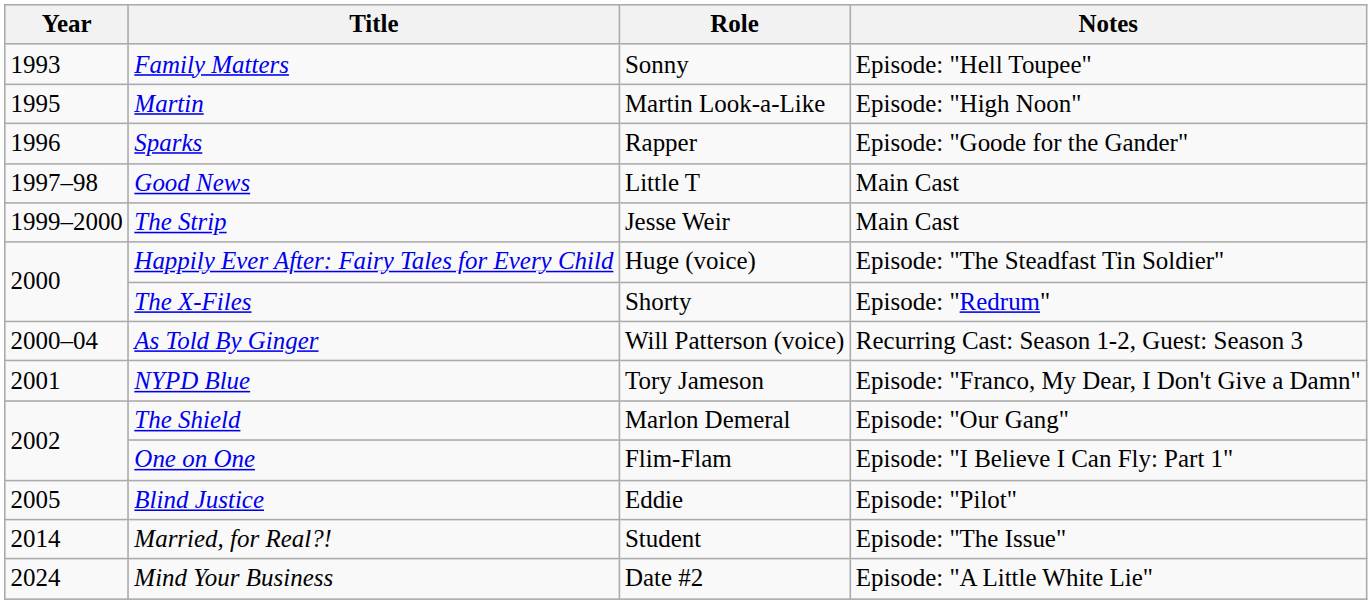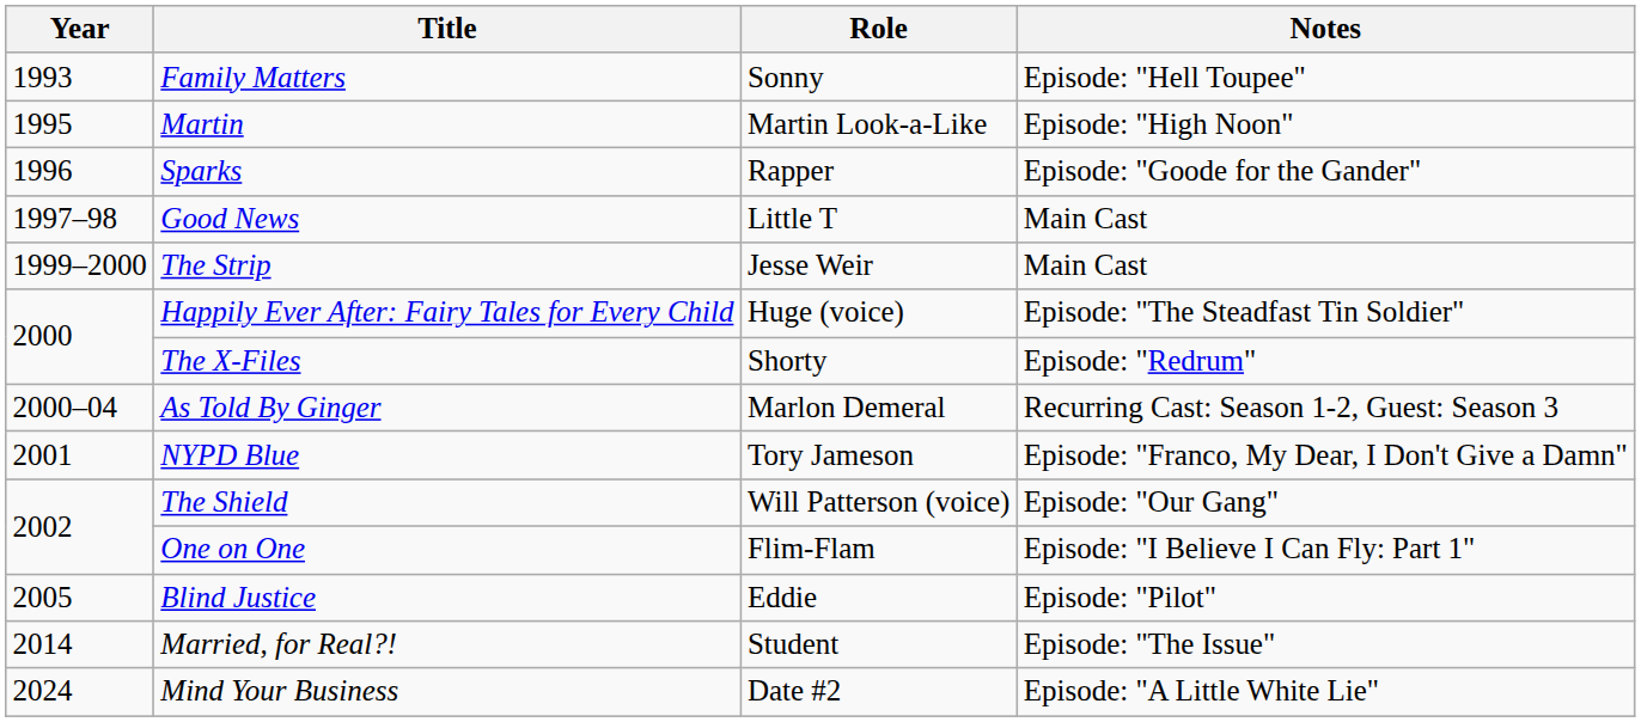 <table class="wikitable sortable">
 <tr>
 <th>Year</th>
 <th>Title</th>
 <th>Role</th>
 <th>Notes</th>
 </tr>
 <tr>
 <td>1993</td>
 <td><em><a href='#'>Family Matters</a></em></td>
 <td>Sonny</td>
 <td>Episode: "Hell Toupee"</td>
 </tr>
 <tr>
 <td>1995</td>
 <td><em><a href='#'>Martin</a></em></td>
 <td>Martin Look-a-Like</td>
 <td>Episode: "High Noon"</td>
 </tr>
 <tr>
 <td>1996</td>
 <td><em><a href='#'>Sparks</a></em></td>
 <td>Rapper</td>
 <td>Episode: "Goode for the Gander"</td>
 </tr>
 <tr>
 <td>1997–98</td>
 <td><em><a href='#'>Good News</a></em></td>
 <td>Little T</td>
 <td>Main Cast</td>
 </tr>
 <tr>
 <td>1999–2000</td>
 <td><em><a href='#'>The Strip</a></em></td>
 <td>Jesse Weir</td>
 <td>Main Cast</td>
 </tr>
 <tr>
 <td rowspan=2>2000</td>
 <td><em><a href='#'>Happily Ever After: Fairy Tales for Every Child</a></em></td>
 <td>Huge (voice)</td>
 <td>Episode: "The Steadfast Tin Soldier"</td>
 </tr>
 <tr>
 <td><em><a href='#'>The X-Files</a></em></td>
 <td>Shorty</td>
 <td>Episode: "<a href='#'>Redrum</a>"</td>
 </tr>
 <tr>
 <td>2000–04</td>
 <td><em><a href='#'>As Told By Ginger</a></em></td>
-<td>Will Patterson (voice)</td>
+<td>Marlon Demeral</td>
 <td>Recurring Cast: Season 1-2, Guest: Season 3</td>
 </tr>
 <tr>
 <td>2001</td>
 <td><em><a href='#'>NYPD Blue</a></em></td>
 <td>Tory Jameson</td>
 <td>Episode: "Franco, My Dear, I Don't Give a Damn"</td>
 </tr>
 <tr>
 <td rowspan=2>2002</td>
 <td><em><a href='#'>The Shield</a></em></td>
-<td>Marlon Demeral</td>
+<td>Will Patterson (voice)</td>
 <td>Episode: "Our Gang"</td>
 </tr>
 <tr>
 <td><em><a href='#'>One on One</a></em></td>
 <td>Flim-Flam</td>
 <td>Episode: "I Believe I Can Fly: Part 1"</td>
 </tr>
 <tr>
 <td>2005</td>
 <td><em><a href='#'>Blind Justice</a></em></td>
 <td>Eddie</td>
 <td>Episode: "Pilot"</td>
 </tr>
 <tr>
 <td>2014</td>
 <td><em>Married, for Real?!</em></td>
 <td>Student</td>
 <td>Episode: "The Issue"</td>
 </tr>
 <tr>
 <td>2024</td>
 <td><em>Mind Your Business</em></td>
 <td>Date #2</td>
 <td>Episode: "A Little White Lie"</td>
 </tr>
 </table>
